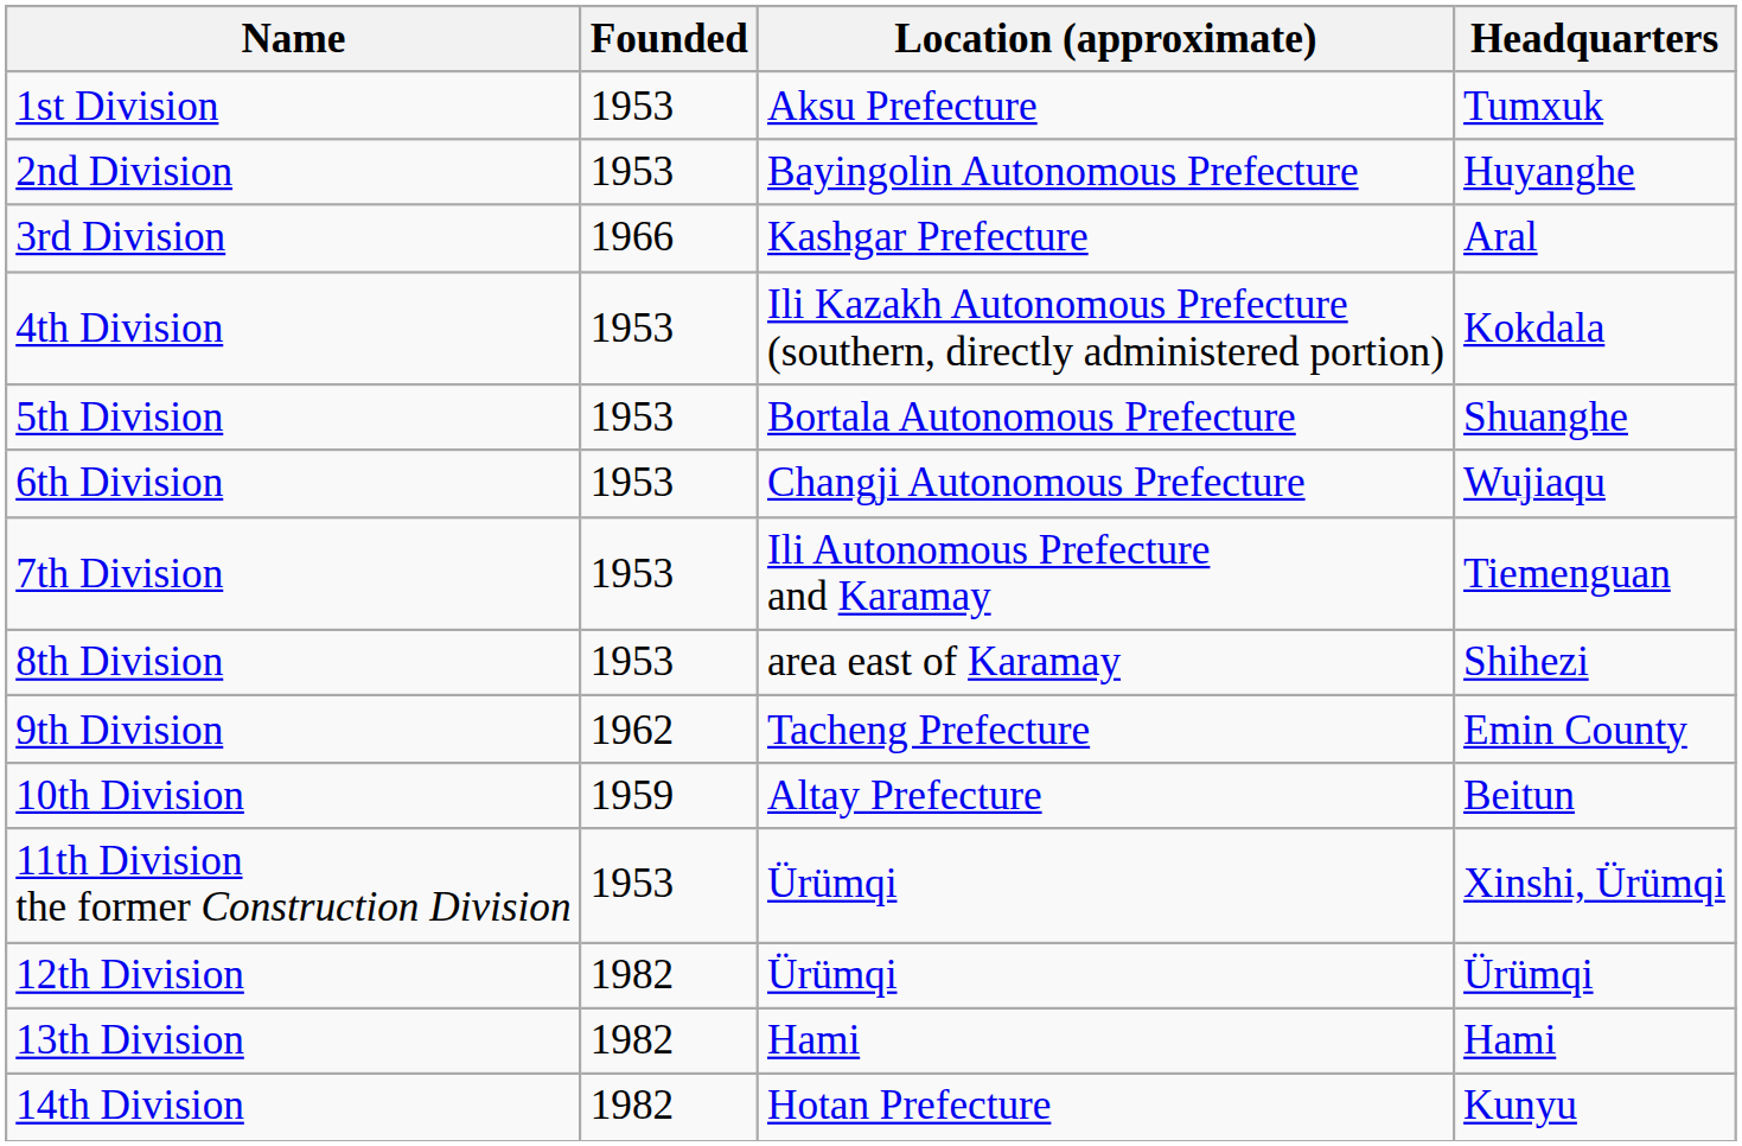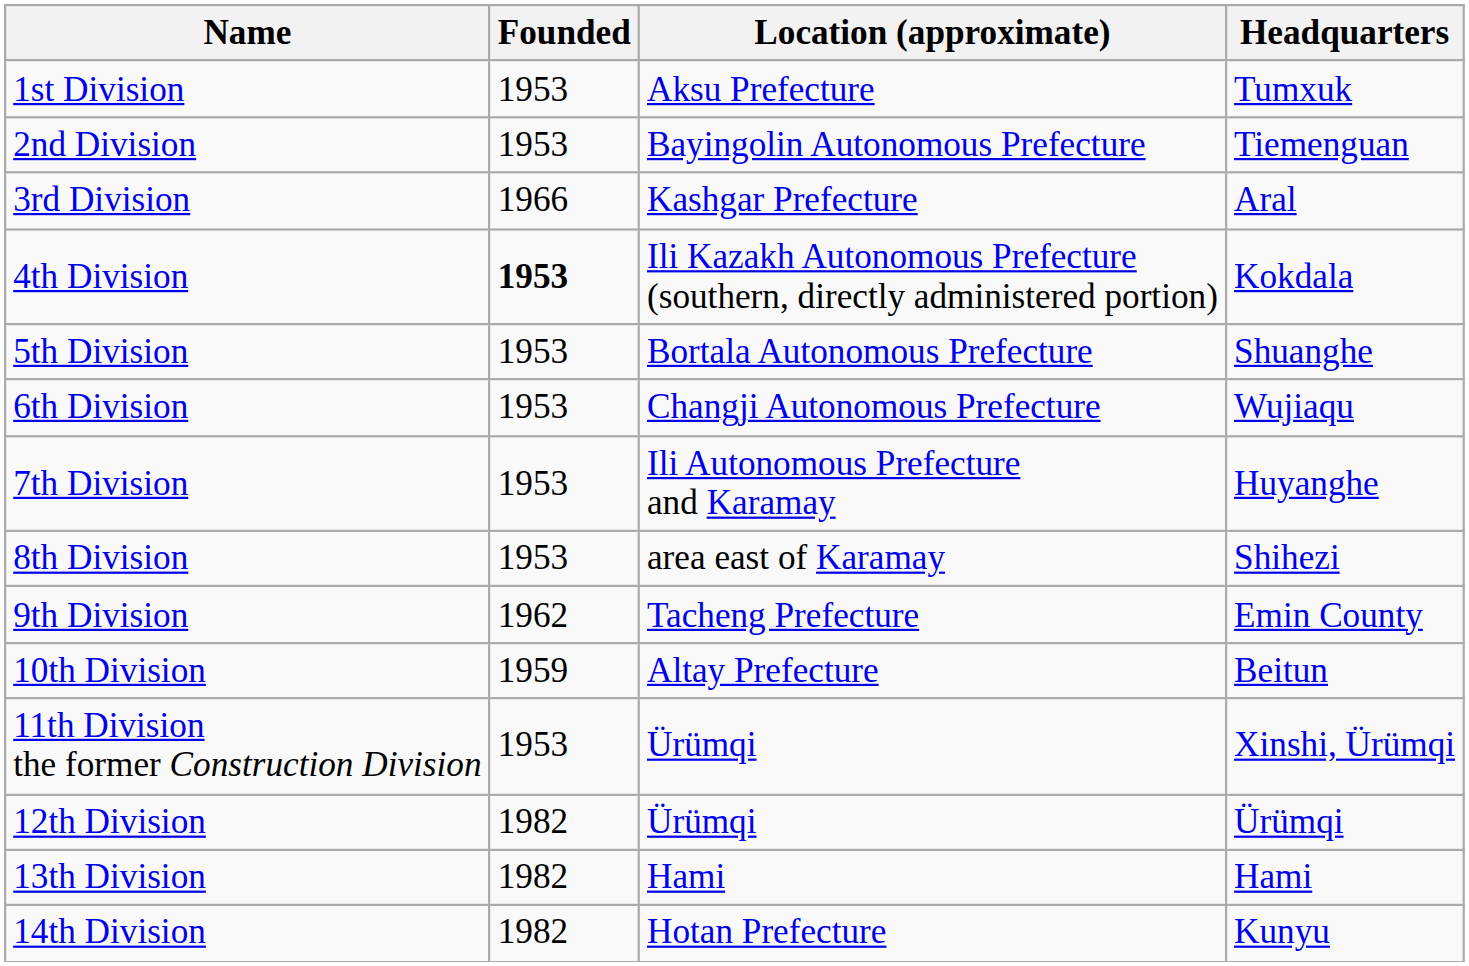 <table class="wikitable">
 <tr>
 <th>Name</th>
 <th>Founded</th>
 <th>Location (approximate)</th>
 <th>Headquarters</th>
 </tr>
 <tr>
 <td><a href='#'>1st Division</a></td>
 <td>1953</td>
 <td><a href='#'>Aksu Prefecture</a></td>
 <td><a href='#'>Tumxuk</a></td>
 </tr>
 <tr>
 <td><a href='#'>2nd Division</a></td>
 <td>1953</td>
 <td><a href='#'>Bayingolin Autonomous Prefecture</a></td>
-<td><a href='#'>Huyanghe</a></td>
+<td><a href='#'>Tiemenguan</a></td>
 </tr>
 <tr>
 <td><a href='#'>3rd Division</a></td>
 <td>1966</td>
 <td><a href='#'>Kashgar Prefecture</a></td>
 <td><a href='#'>Aral</a></td>
 </tr>
 <tr>
 <td><a href='#'>4th Division</a></td>
-<td>1953</td>
+<td><strong>1953</strong></td>
 <td><a href='#'>Ili Kazakh Autonomous Prefecture</a> <br> (southern, directly administered portion)</td>
 <td><a href='#'>Kokdala</a></td>
 </tr>
 <tr>
 <td><a href='#'>5th Division</a></td>
 <td>1953</td>
 <td><a href='#'>Bortala Autonomous Prefecture</a></td>
 <td><a href='#'>Shuanghe</a></td>
 </tr>
 <tr>
 <td><a href='#'>6th Division</a></td>
 <td>1953</td>
 <td><a href='#'>Changji Autonomous Prefecture</a></td>
 <td><a href='#'>Wujiaqu</a></td>
 </tr>
 <tr>
 <td><a href='#'>7th Division</a></td>
 <td>1953</td>
 <td><a href='#'>Ili Autonomous Prefecture</a> <br>and <a href='#'>Karamay</a></td>
-<td><a href='#'>Tiemenguan</a></td>
+<td><a href='#'>Huyanghe</a></td>
 </tr>
 <tr>
 <td><a href='#'>8th Division</a></td>
 <td>1953</td>
 <td>area east of <a href='#'>Karamay</a></td>
 <td><a href='#'>Shihezi</a></td>
 </tr>
 <tr>
 <td><a href='#'>9th Division</a></td>
 <td>1962</td>
 <td><a href='#'>Tacheng Prefecture</a></td>
 <td><a href='#'>Emin County</a></td>
 </tr>
 <tr>
 <td><a href='#'>10th Division</a></td>
 <td>1959</td>
 <td><a href='#'>Altay Prefecture</a></td>
 <td><a href='#'>Beitun</a></td>
 </tr>
 <tr>
 <td><a href='#'>11th Division</a><br> the former <em>Construction Division</em></td>
 <td>1953</td>
 <td><a href='#'>Ürümqi</a></td>
 <td><a href='#'>Xinshi, Ürümqi</a></td>
 </tr>
 <tr>
 <td><a href='#'>12th Division</a></td>
 <td>1982</td>
 <td><a href='#'>Ürümqi</a></td>
 <td><a href='#'>Ürümqi</a></td>
 </tr>
 <tr>
 <td><a href='#'>13th Division</a></td>
 <td>1982</td>
 <td><a href='#'>Hami</a></td>
 <td><a href='#'>Hami</a></td>
 </tr>
 <tr>
 <td><a href='#'>14th Division</a></td>
 <td>1982</td>
 <td><a href='#'>Hotan Prefecture</a></td>
 <td><a href='#'>Kunyu</a></td>
 </tr>
 </table>
